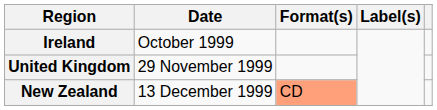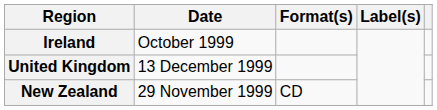 <table class="wikitable plainrowheaders">
 <tr>
 <th scope="col">Region</th>
 <th scope="col">Date</th>
 <th scope="col">Format(s)</th>
 <th scope="col">Label(s)</th>
 <th scope="col"></th>
 </tr>
 <tr>
 <th scope="row">Ireland</th>
 <td>October 1999</td>
 <td></td>
 <td rowspan="3"></td>
 <td></td>
 </tr>
 <tr>
 <th scope="row">United Kingdom</th>
-<td>29 November 1999</td>
+<td>13 December 1999</td>
 <td></td>
 <td></td>
 </tr>
 <tr>
 <th scope="row">New Zealand</th>
-<td>13 December 1999</td>
-<td style="background: lightsalmon;">CD</td>
+<td>29 November 1999</td>
+<td>CD</td>
 <td></td>
 </tr>
 </table>
